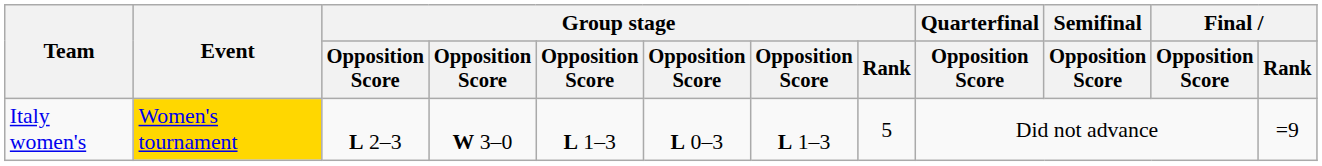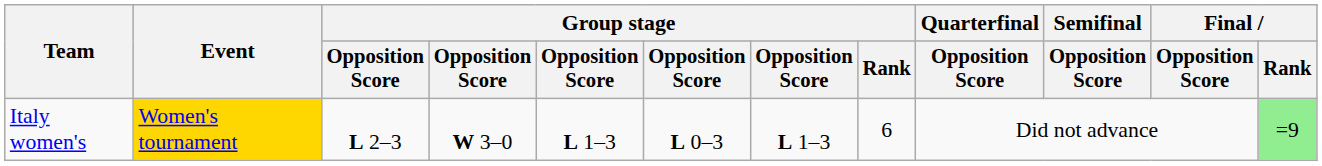 <table class="wikitable" style="font-size:90%">
 <tr>
 <th rowspan=2>Team</th>
 <th rowspan=2>Event</th>
 <th colspan=6>Group stage</th>
 <th>Quarterfinal</th>
 <th>Semifinal</th>
 <th colspan=2>Final / </th>
 </tr>
 <tr style="font-size:95%">
 <th>Opposition<br>Score</th>
 <th>Opposition<br>Score</th>
 <th>Opposition<br>Score</th>
 <th>Opposition<br>Score</th>
 <th>Opposition<br>Score</th>
 <th>Rank</th>
 <th>Opposition<br>Score</th>
 <th>Opposition<br>Score</th>
 <th>Opposition<br>Score</th>
 <th>Rank</th>
 </tr>
 <tr align=center>
 <td align=left><a href='#'>Italy women's</a></td>
 <td align=left style="background: gold;"><a href='#'>Women's tournament</a></td>
 <td><br><strong>L</strong> 2–3</td>
 <td><br><strong>W</strong> 3–0</td>
 <td><br><strong>L</strong> 1–3</td>
 <td><br><strong>L</strong> 0–3</td>
 <td><br><strong>L</strong> 1–3</td>
-<td>5</td>
+<td>6</td>
 <td colspan=3>Did not advance</td>
-<td>=9</td>
+<td style="background: lightgreen;">=9</td>
 </tr>
 </table>
